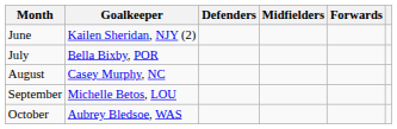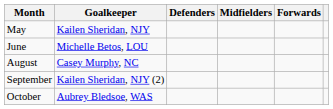 <table class="wikitable">
 <tr>
 <th scope="col">Month</th>
 <th scope="col">Goalkeeper</th>
 <th scope="col">Defenders</th>
 <th scope="col">Midfielders</th>
 <th scope="col">Forwards</th>
 <th scope="col"></th>
 </tr>
 <tr>
-<td>June</td>
-<td> <a href='#'>Kailen Sheridan</a>, <a href='#'>NJY</a> (2)</td>
+<td>May</td>
+<td> <a href='#'>Kailen Sheridan</a>, <a href='#'>NJY</a></td>
 <td></td>
 <td></td>
 <td></td>
 <td></td>
 </tr>
 <tr>
-<td>July</td>
-<td> <a href='#'>Bella Bixby</a>, <a href='#'>POR</a></td>
+<td>June</td>
+<td> <a href='#'>Michelle Betos</a>, <a href='#'>LOU</a></td>
 <td></td>
 <td></td>
 <td></td>
 <td></td>
 </tr>
 <tr>
 <td>August</td>
 <td> <a href='#'>Casey Murphy</a>, <a href='#'>NC</a></td>
 <td></td>
 <td></td>
 <td></td>
 <td></td>
 </tr>
 <tr>
 <td>September</td>
-<td> <a href='#'>Michelle Betos</a>, <a href='#'>LOU</a></td>
+<td> <a href='#'>Kailen Sheridan</a>, <a href='#'>NJY</a> (2)</td>
 <td></td>
 <td></td>
 <td></td>
 <td></td>
 </tr>
 <tr>
 <td>October</td>
 <td> <a href='#'>Aubrey Bledsoe</a>, <a href='#'>WAS</a></td>
 <td></td>
 <td></td>
 <td></td>
 <td></td>
 </tr>
 </table>
